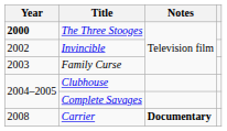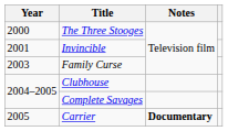 <table class="wikitable sortable">
 <tr>
 <th scope="col">Year</th>
 <th scope="col">Title</th>
 <th scope="col">Notes</th>
 <th scope="col"></th>
 </tr>
 <tr>
-<td><strong>2000</strong></td>
+<td>2000</td>
 <td><em><a href='#'>The Three Stooges</a></em></td>
 <td rowspan="3">Television film</td>
 <td align="center"></td>
 </tr>
 <tr>
-<td>2002</td>
+<td>2001</td>
 <td scope="row"><em><a href='#'>Invincible</a></em></td>
 <td align="center"></td>
 </tr>
 <tr>
 <td>2003</td>
 <td><em>Family Curse</em></td>
 <td align="center"></td>
 </tr>
 <tr>
 <td rowspan="2">2004–2005</td>
 <td scope="row"><em><a href='#'>Clubhouse</a></em></td>
 <td></td>
 <td align="center"></td>
 </tr>
 <tr>
 <td><em><a href='#'>Complete Savages</a></em></td>
 <td></td>
 <td align="center"></td>
 </tr>
 <tr>
-<td>2008</td>
+<td>2005</td>
 <td scope="row"><em><a href='#'>Carrier</a></em></td>
 <td><strong>Documentary</strong></td>
 <td align="center"></td>
 </tr>
 </table>
